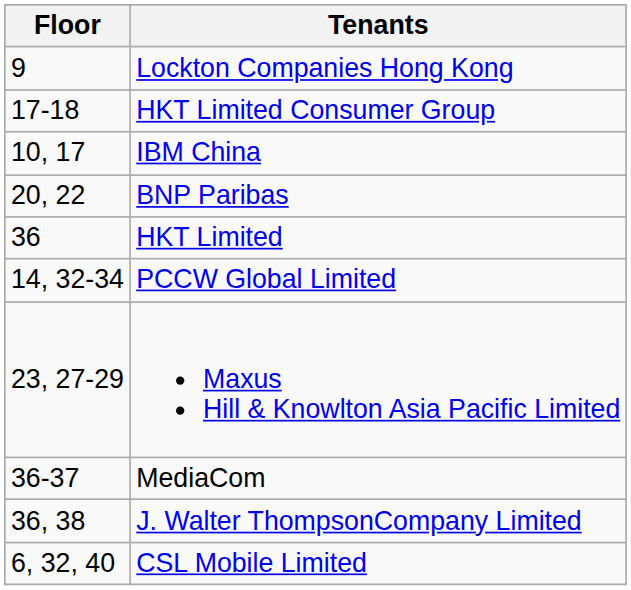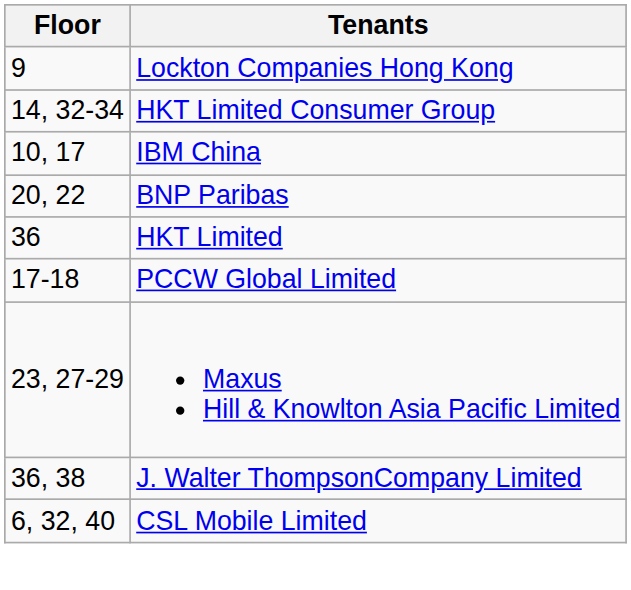 <table class="wikitable">
 <tr>
 <th>Floor</th>
 <th>Tenants</th>
 </tr>
 <tr>
 <td>9</td>
 <td><a href='#'>Lockton Companies Hong Kong</a></td>
 </tr>
 <tr>
-<td>17-18</td>
+<td>14, 32-34</td>
 <td><a href='#'>HKT Limited Consumer Group</a></td>
 </tr>
 <tr>
 <td>10, 17</td>
 <td><a href='#'>IBM China</a></td>
 </tr>
 <tr>
 <td>20, 22</td>
 <td><a href='#'>BNP Paribas</a></td>
 </tr>
 <tr>
 <td>36</td>
 <td><a href='#'>HKT Limited</a></td>
 </tr>
 <tr>
-<td>14, 32-34</td>
+<td>17-18</td>
 <td><a href='#'>PCCW Global Limited</a></td>
 </tr>
 <tr>
 <td>23, 27-29</td>
 <td><br><ul><li><a href='#'>Maxus</a></li><li><a href='#'>Hill & Knowlton Asia Pacific Limited</a></li></ul></td>
-</tr>
-<tr>
-<td>36-37</td>
-<td>MediaCom</td>
 </tr>
 <tr>
 <td>36, 38</td>
 <td><a href='#'>J. Walter ThompsonCompany Limited</a></td>
 </tr>
 <tr>
 <td>6, 32, 40</td>
 <td><a href='#'>CSL Mobile Limited</a></td>
 </tr>
 </table>
